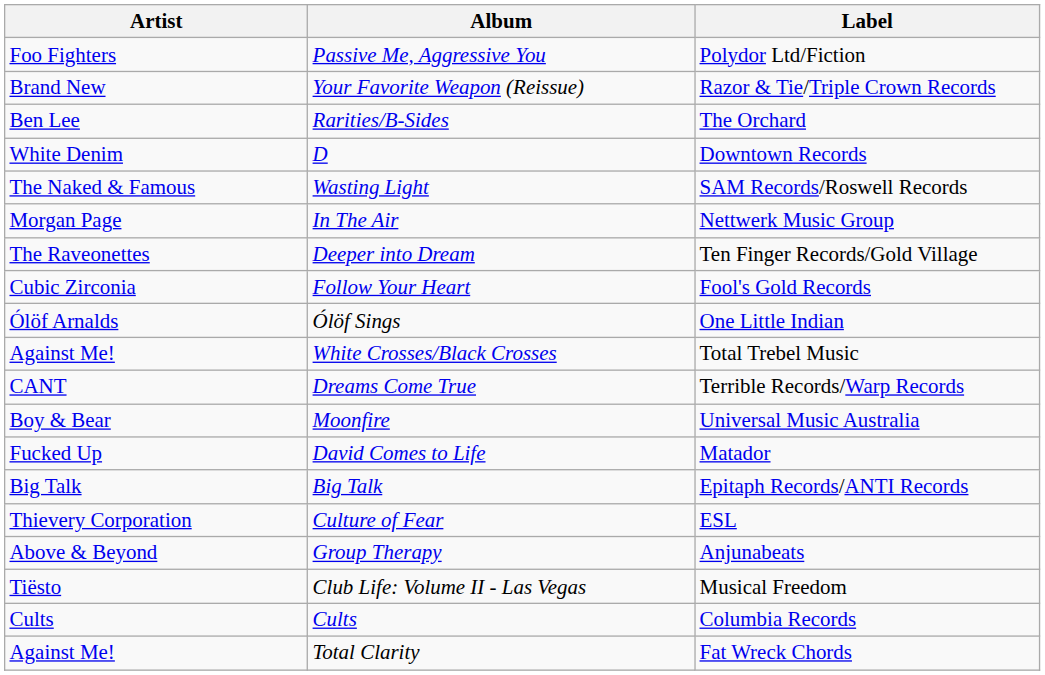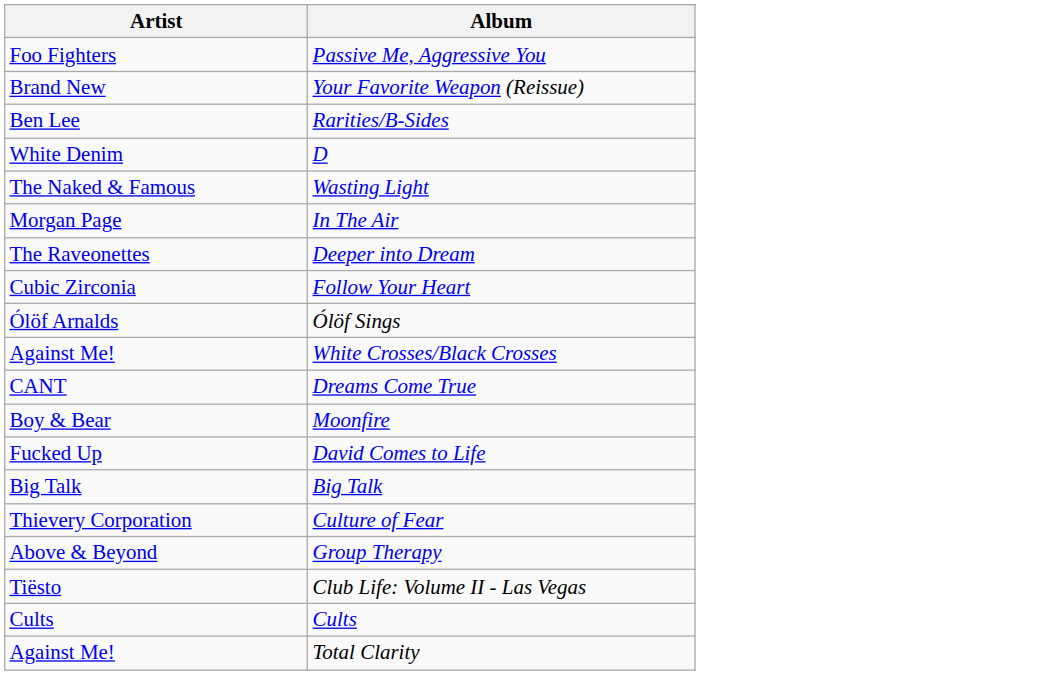 <table class="wikitable">
 <tr>
 <th scope="col" style="width:14em;">Artist</th>
 <th scope="col" style="width:18em;">Album</th>
-<th scope="col" style="width:16em;">Label</th>
 </tr>
 <tr>
 <td><a href='#'>Foo Fighters</a></td>
 <td><em><a href='#'>Passive Me, Aggressive You</a></em></td>
-<td><a href='#'>Polydor</a> Ltd/Fiction</td>
 </tr>
 <tr>
 <td><a href='#'>Brand New</a></td>
 <td><em><a href='#'>Your Favorite Weapon</a> (Reissue)</em></td>
-<td><a href='#'>Razor & Tie</a>/<a href='#'>Triple Crown Records</a></td>
 </tr>
 <tr>
 <td><a href='#'>Ben Lee</a></td>
 <td><em><a href='#'>Rarities/B-Sides</a></em></td>
-<td><a href='#'>The Orchard</a></td>
 </tr>
 <tr>
 <td><a href='#'>White Denim</a></td>
 <td><em><a href='#'>D</a></em></td>
-<td><a href='#'>Downtown Records</a></td>
 </tr>
 <tr>
 <td><a href='#'>The Naked & Famous</a></td>
 <td><em><a href='#'>Wasting Light</a></em></td>
-<td><a href='#'>SAM Records</a>/Roswell Records</td>
 </tr>
 <tr>
 <td><a href='#'>Morgan Page</a></td>
 <td><em><a href='#'>In The Air</a></em></td>
-<td><a href='#'>Nettwerk Music Group</a></td>
 </tr>
 <tr>
 <td><a href='#'>The Raveonettes</a></td>
 <td><em><a href='#'>Deeper into Dream</a></em></td>
-<td>Ten Finger Records/Gold Village</td>
 </tr>
 <tr>
 <td><a href='#'>Cubic Zirconia</a></td>
 <td><em><a href='#'>Follow Your Heart</a></em></td>
-<td><a href='#'>Fool's Gold Records</a></td>
 </tr>
 <tr>
 <td><a href='#'>Ólöf Arnalds</a></td>
 <td><em>Ólöf Sings</em></td>
-<td><a href='#'>One Little Indian</a></td>
 </tr>
 <tr>
 <td><a href='#'>Against Me!</a></td>
 <td><em><a href='#'>White Crosses/Black Crosses</a></em></td>
-<td>Total Trebel Music</td>
 </tr>
 <tr>
 <td><a href='#'>CANT</a></td>
 <td><em><a href='#'>Dreams Come True</a></em></td>
-<td>Terrible Records/<a href='#'>Warp Records</a></td>
 </tr>
 <tr>
 <td><a href='#'>Boy & Bear</a></td>
 <td><em><a href='#'>Moonfire</a></em></td>
-<td><a href='#'>Universal Music Australia</a></td>
 </tr>
 <tr>
 <td><a href='#'>Fucked Up</a></td>
 <td><em><a href='#'>David Comes to Life</a></em></td>
-<td><a href='#'>Matador</a></td>
 </tr>
 <tr>
 <td><a href='#'>Big Talk</a></td>
 <td><em><a href='#'>Big Talk</a></em></td>
-<td><a href='#'>Epitaph Records</a>/<a href='#'>ANTI Records</a></td>
 </tr>
 <tr>
 <td><a href='#'>Thievery Corporation</a></td>
 <td><em><a href='#'>Culture of Fear</a></em></td>
-<td><a href='#'>ESL</a></td>
 </tr>
 <tr>
 <td><a href='#'>Above & Beyond</a></td>
 <td><em><a href='#'>Group Therapy</a></em></td>
-<td><a href='#'>Anjunabeats</a></td>
 </tr>
 <tr>
 <td><a href='#'>Tiësto</a></td>
 <td><em>Club Life: Volume II - Las Vegas</em></td>
-<td>Musical Freedom</td>
 </tr>
 <tr>
 <td><a href='#'>Cults</a></td>
 <td><em><a href='#'>Cults</a></em></td>
-<td><a href='#'>Columbia Records</a></td>
 </tr>
 <tr>
 <td><a href='#'>Against Me!</a></td>
 <td><em>Total Clarity</em></td>
-<td><a href='#'>Fat Wreck Chords</a></td>
 </tr>
 </table>
